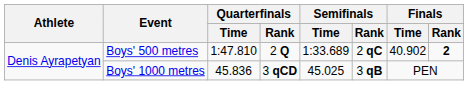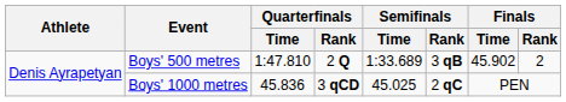 <table class="wikitable" style="font-size:90%; text-align:center;">
 <tr>
 <th rowspan=2>Athlete</th>
 <th rowspan=2>Event</th>
 <th colspan=2>Quarterfinals</th>
 <th colspan=2>Semifinals</th>
 <th colspan=2>Finals</th>
 </tr>
 <tr>
 <th>Time</th>
 <th>Rank</th>
 <th>Time</th>
 <th>Rank</th>
 <th>Time</th>
 <th>Rank</th>
 </tr>
 <tr>
 <td rowspan=2 align=left><a href='#'>Denis Ayrapetyan</a></td>
 <td align=left><a href='#'>Boys' 500 metres</a></td>
 <td>1:47.810</td>
 <td>2 <strong>Q</strong></td>
 <td>1:33.689</td>
-<td>2 <strong>qC</strong></td>
-<td>40.902</td>
-<td><strong>2</strong></td>
+<td>3 <strong>qB</strong></td>
+<td>45.902</td>
+<td>2</td>
 </tr>
 <tr>
 <td align=left><a href='#'>Boys' 1000 metres</a></td>
 <td>45.836</td>
 <td>3 <strong>qCD</strong></td>
 <td>45.025</td>
-<td>3 <strong>qB</strong></td>
+<td>2 <strong>qC</strong></td>
 <td colspan=2>PEN</td>
 </tr>
 </table>
